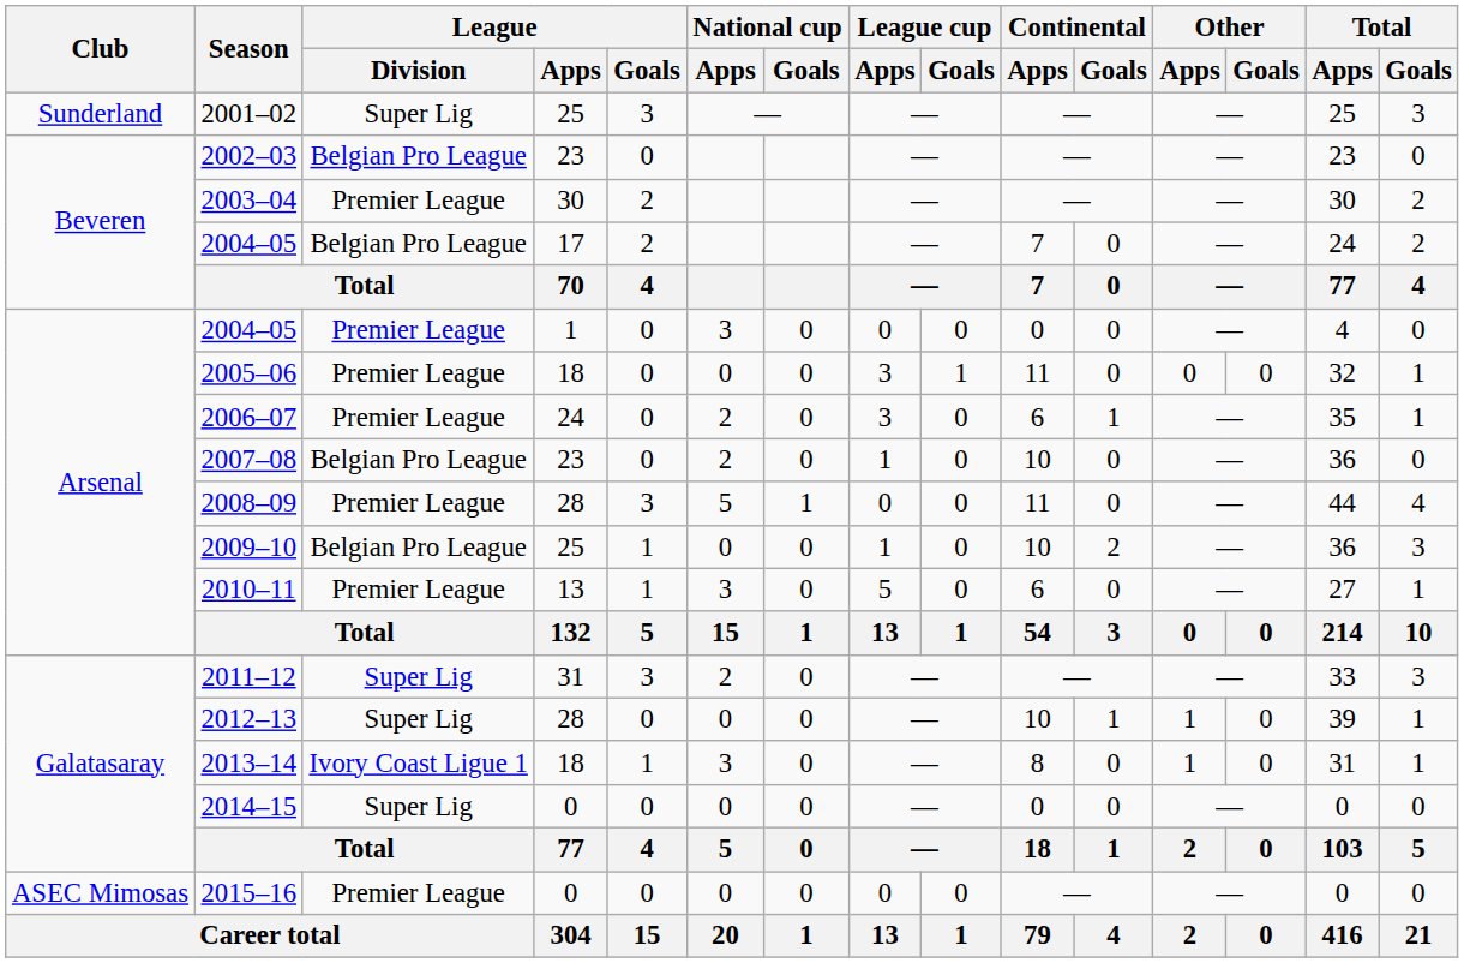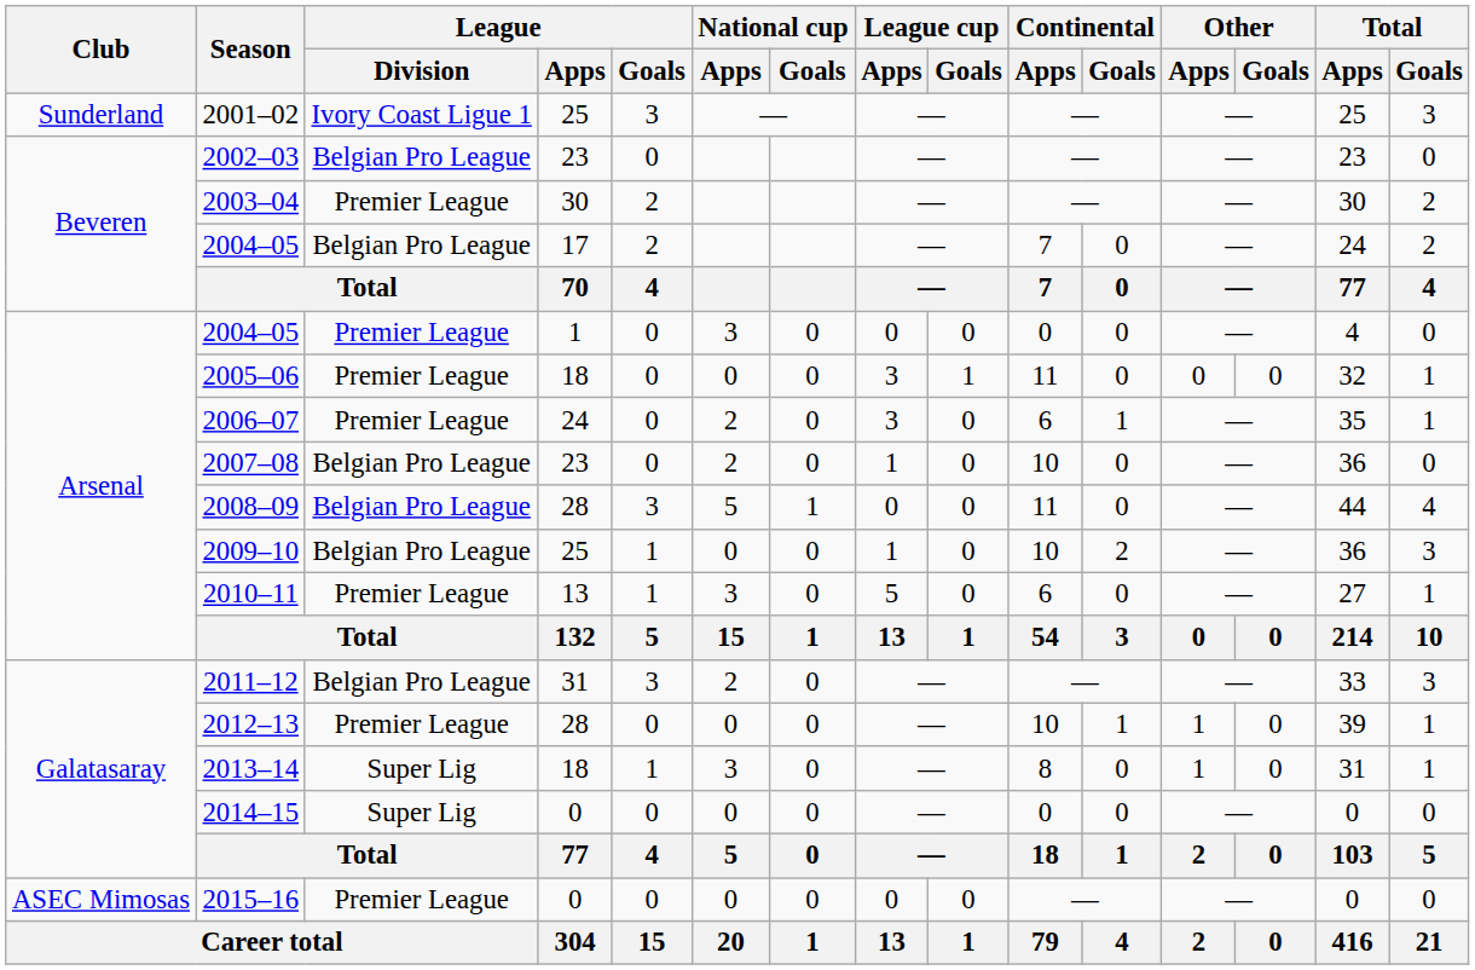 <table class="wikitable" style="text-align:center">
 <tr>
 <th rowspan="2">Club</th>
 <th rowspan="2">Season</th>
 <th colspan="3">League</th>
 <th colspan="2">National cup</th>
 <th colspan="2">League cup</th>
 <th colspan="2">Continental</th>
 <th colspan="2">Other</th>
 <th colspan="2">Total</th>
 </tr>
 <tr>
 <th>Division</th>
 <th>Apps</th>
 <th>Goals</th>
 <th>Apps</th>
 <th>Goals</th>
 <th>Apps</th>
 <th>Goals</th>
 <th>Apps</th>
 <th>Goals</th>
 <th>Apps</th>
 <th>Goals</th>
 <th>Apps</th>
 <th>Goals</th>
 </tr>
 <tr>
 <td><a href='#'>Sunderland</a></td>
 <td>2001–02</td>
-<td>Super Lig</td>
+<td><a href='#'>Ivory Coast Ligue 1</a></td>
 <td>25</td>
 <td>3</td>
 <td colspan="2">—</td>
 <td colspan="2">—</td>
 <td colspan="2">—</td>
 <td colspan="2">—</td>
 <td>25</td>
 <td>3</td>
 </tr>
 <tr>
 <td rowspan="4"><a href='#'>Beveren</a></td>
 <td><a href='#'>2002–03</a></td>
 <td><a href='#'>Belgian Pro League</a></td>
 <td>23</td>
 <td>0</td>
 <td></td>
 <td></td>
 <td colspan="2">—</td>
 <td colspan="2">—</td>
 <td colspan="2">—</td>
 <td>23</td>
 <td>0</td>
 </tr>
 <tr>
 <td><a href='#'>2003–04</a></td>
 <td>Premier League</td>
 <td>30</td>
 <td>2</td>
 <td></td>
 <td></td>
 <td colspan="2">—</td>
 <td colspan="2">—</td>
 <td colspan="2">—</td>
 <td>30</td>
 <td>2</td>
 </tr>
 <tr>
 <td><a href='#'>2004–05</a></td>
 <td>Belgian Pro League</td>
 <td>17</td>
 <td>2</td>
 <td></td>
 <td></td>
 <td colspan="2">—</td>
 <td>7</td>
 <td>0</td>
 <td colspan="2">—</td>
 <td>24</td>
 <td>2</td>
 </tr>
 <tr>
 <th colspan="2">Total</th>
 <th>70</th>
 <th>4</th>
 <th></th>
 <th></th>
 <th colspan="2">—</th>
 <th>7</th>
 <th>0</th>
 <th colspan="2">—</th>
 <th>77</th>
 <th>4</th>
 </tr>
 <tr>
 <td rowspan="8"><a href='#'>Arsenal</a></td>
 <td><a href='#'>2004–05</a></td>
 <td><a href='#'>Premier League</a></td>
 <td>1</td>
 <td>0</td>
 <td>3</td>
 <td>0</td>
 <td>0</td>
 <td>0</td>
 <td>0</td>
 <td>0</td>
 <td colspan="2">—</td>
 <td>4</td>
 <td>0</td>
 </tr>
 <tr>
 <td><a href='#'>2005–06</a></td>
 <td>Premier League</td>
 <td>18</td>
 <td>0</td>
 <td>0</td>
 <td>0</td>
 <td>3</td>
 <td>1</td>
 <td>11</td>
 <td>0</td>
 <td>0</td>
 <td>0</td>
 <td>32</td>
 <td>1</td>
 </tr>
 <tr>
 <td><a href='#'>2006–07</a></td>
 <td>Premier League</td>
 <td>24</td>
 <td>0</td>
 <td>2</td>
 <td>0</td>
 <td>3</td>
 <td>0</td>
 <td>6</td>
 <td>1</td>
 <td colspan="2">—</td>
 <td>35</td>
 <td>1</td>
 </tr>
 <tr>
 <td><a href='#'>2007–08</a></td>
 <td>Belgian Pro League</td>
 <td>23</td>
 <td>0</td>
 <td>2</td>
 <td>0</td>
 <td>1</td>
 <td>0</td>
 <td>10</td>
 <td>0</td>
 <td colspan="2">—</td>
 <td>36</td>
 <td>0</td>
 </tr>
 <tr>
 <td><a href='#'>2008–09</a></td>
-<td>Premier League</td>
+<td><a href='#'>Belgian Pro League</a></td>
 <td>28</td>
 <td>3</td>
 <td>5</td>
 <td>1</td>
 <td>0</td>
 <td>0</td>
 <td>11</td>
 <td>0</td>
 <td colspan="2">—</td>
 <td>44</td>
 <td>4</td>
 </tr>
 <tr>
 <td><a href='#'>2009–10</a></td>
 <td>Belgian Pro League</td>
 <td>25</td>
 <td>1</td>
 <td>0</td>
 <td>0</td>
 <td>1</td>
 <td>0</td>
 <td>10</td>
 <td>2</td>
 <td colspan="2">—</td>
 <td>36</td>
 <td>3</td>
 </tr>
 <tr>
 <td><a href='#'>2010–11</a></td>
 <td>Premier League</td>
 <td>13</td>
 <td>1</td>
 <td>3</td>
 <td>0</td>
 <td>5</td>
 <td>0</td>
 <td>6</td>
 <td>0</td>
 <td colspan="2">—</td>
 <td>27</td>
 <td>1</td>
 </tr>
 <tr>
 <th colspan="2">Total</th>
 <th>132</th>
 <th>5</th>
 <th>15</th>
 <th>1</th>
 <th>13</th>
 <th>1</th>
 <th>54</th>
 <th>3</th>
 <th>0</th>
 <th>0</th>
 <th>214</th>
 <th>10</th>
 </tr>
 <tr>
 <td rowspan="5"><a href='#'>Galatasaray</a></td>
 <td><a href='#'>2011–12</a></td>
-<td><a href='#'>Super Lig</a></td>
+<td>Belgian Pro League</td>
 <td>31</td>
 <td>3</td>
 <td>2</td>
 <td>0</td>
 <td colspan="2">—</td>
 <td colspan="2">—</td>
 <td colspan="2">—</td>
 <td>33</td>
 <td>3</td>
 </tr>
 <tr>
 <td><a href='#'>2012–13</a></td>
-<td>Super Lig</td>
+<td>Premier League</td>
 <td>28</td>
 <td>0</td>
 <td>0</td>
 <td>0</td>
 <td colspan="2">—</td>
 <td>10</td>
 <td>1</td>
 <td>1</td>
 <td>0</td>
 <td>39</td>
 <td>1</td>
 </tr>
 <tr>
 <td><a href='#'>2013–14</a></td>
-<td><a href='#'>Ivory Coast Ligue 1</a></td>
+<td>Super Lig</td>
 <td>18</td>
 <td>1</td>
 <td>3</td>
 <td>0</td>
 <td colspan="2">—</td>
 <td>8</td>
 <td>0</td>
 <td>1</td>
 <td>0</td>
 <td>31</td>
 <td>1</td>
 </tr>
 <tr>
 <td><a href='#'>2014–15</a></td>
 <td>Super Lig</td>
 <td>0</td>
 <td>0</td>
 <td>0</td>
 <td>0</td>
 <td colspan="2">—</td>
 <td>0</td>
 <td>0</td>
 <td colspan="2">—</td>
 <td>0</td>
 <td>0</td>
 </tr>
 <tr>
 <th colspan="2">Total</th>
 <th>77</th>
 <th>4</th>
 <th>5</th>
 <th>0</th>
 <th colspan="2">—</th>
 <th>18</th>
 <th>1</th>
 <th>2</th>
 <th>0</th>
 <th>103</th>
 <th>5</th>
 </tr>
 <tr>
 <td><a href='#'>ASEC Mimosas</a></td>
 <td><a href='#'>2015–16</a></td>
 <td>Premier League</td>
 <td>0</td>
 <td>0</td>
 <td>0</td>
 <td>0</td>
 <td>0</td>
 <td>0</td>
 <td colspan="2">—</td>
 <td colspan="2">—</td>
 <td>0</td>
 <td>0</td>
 </tr>
 <tr>
 <th colspan="3">Career total</th>
 <th>304</th>
 <th>15</th>
 <th>20</th>
 <th>1</th>
 <th>13</th>
 <th>1</th>
 <th>79</th>
 <th>4</th>
 <th>2</th>
 <th>0</th>
 <th>416</th>
 <th>21</th>
 </tr>
 </table>
